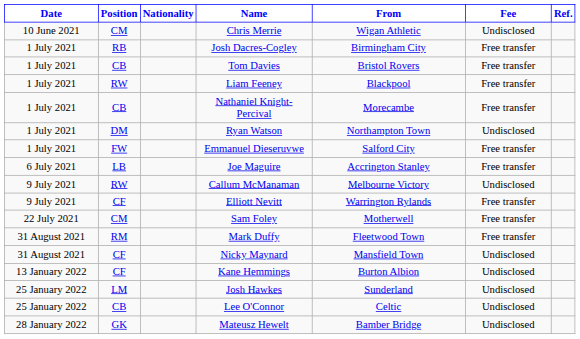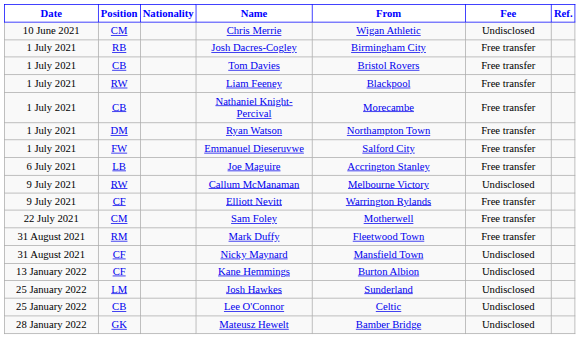 <table class="wikitable"  style="text-align:center; font-size:90%; ">
 <tr>
 <th style="background:white; color:blue; border: 1px solid blue; width:120px;">Date</th>
 <th style="background:white; color:blue; border: 1px solid blue; width:50px;">Position</th>
 <th style="background:white; color:blue; border: 1px solid blue; width:50px;">Nationality</th>
 <th style="background:white; color:blue; border: 1px solid blue; width:150px;">Name</th>
 <th style="background:white; color:blue; border: 1px solid blue; width:200px;">From</th>
 <th style="background:white; color:blue; border: 1px solid blue; width:110px;">Fee</th>
 <th style="background:white; color:blue; border: 1px solid blue; width:25px;">Ref.</th>
 </tr>
 <tr>
 <td>10 June 2021</td>
 <td><a href='#'>CM</a></td>
 <td></td>
 <td><a href='#'>Chris Merrie</a></td>
 <td> <a href='#'>Wigan Athletic</a></td>
 <td>Undisclosed</td>
 <td></td>
 </tr>
 <tr>
 <td>1 July 2021</td>
 <td><a href='#'>RB</a></td>
 <td></td>
 <td><a href='#'>Josh Dacres-Cogley</a></td>
 <td> <a href='#'>Birmingham City</a></td>
 <td>Free transfer</td>
 <td></td>
 </tr>
 <tr>
 <td>1 July 2021</td>
 <td><a href='#'>CB</a></td>
 <td></td>
 <td><a href='#'>Tom Davies</a></td>
 <td> <a href='#'>Bristol Rovers</a></td>
 <td>Free transfer</td>
 <td></td>
 </tr>
 <tr>
 <td>1 July 2021</td>
 <td><a href='#'>RW</a></td>
 <td></td>
 <td><a href='#'>Liam Feeney</a></td>
 <td> <a href='#'>Blackpool</a></td>
 <td>Free transfer</td>
 <td></td>
 </tr>
 <tr>
 <td>1 July 2021</td>
 <td><a href='#'>CB</a></td>
 <td></td>
 <td><a href='#'>Nathaniel Knight-Percival</a></td>
 <td> <a href='#'>Morecambe</a></td>
 <td>Free transfer</td>
 <td></td>
 </tr>
 <tr>
 <td>1 July 2021</td>
 <td><a href='#'>DM</a></td>
 <td></td>
 <td><a href='#'>Ryan Watson</a></td>
 <td> <a href='#'>Northampton Town</a></td>
-<td>Undisclosed</td>
+<td>Free transfer</td>
 <td></td>
 </tr>
 <tr>
 <td>1 July 2021</td>
 <td><a href='#'>FW</a></td>
 <td></td>
 <td><a href='#'>Emmanuel Dieseruvwe</a></td>
 <td> <a href='#'>Salford City</a></td>
 <td>Free transfer</td>
 <td></td>
 </tr>
 <tr>
 <td>6 July 2021</td>
 <td><a href='#'>LB</a></td>
 <td></td>
 <td><a href='#'>Joe Maguire</a></td>
 <td> <a href='#'>Accrington Stanley</a></td>
 <td>Free transfer</td>
 <td></td>
 </tr>
 <tr>
 <td>9 July 2021</td>
 <td><a href='#'>RW</a></td>
 <td></td>
 <td><a href='#'>Callum McManaman</a></td>
 <td> <a href='#'>Melbourne Victory</a></td>
 <td>Undisclosed</td>
 <td></td>
 </tr>
 <tr>
 <td>9 July 2021</td>
 <td><a href='#'>CF</a></td>
 <td></td>
 <td><a href='#'>Elliott Nevitt</a></td>
 <td> <a href='#'>Warrington Rylands</a></td>
 <td>Free transfer</td>
 <td></td>
 </tr>
 <tr>
 <td>22 July 2021</td>
 <td><a href='#'>CM</a></td>
 <td></td>
 <td><a href='#'>Sam Foley</a></td>
 <td> <a href='#'>Motherwell</a></td>
 <td>Free transfer</td>
 <td></td>
 </tr>
 <tr>
 <td>31 August 2021</td>
 <td><a href='#'>RM</a></td>
 <td></td>
 <td><a href='#'>Mark Duffy</a></td>
 <td> <a href='#'>Fleetwood Town</a></td>
 <td>Free transfer</td>
 <td></td>
 </tr>
 <tr>
 <td>31 August 2021</td>
 <td><a href='#'>CF</a></td>
 <td></td>
 <td><a href='#'>Nicky Maynard</a></td>
 <td> <a href='#'>Mansfield Town</a></td>
 <td>Undisclosed</td>
 <td></td>
 </tr>
 <tr>
 <td>13 January 2022</td>
 <td><a href='#'>CF</a></td>
 <td></td>
 <td><a href='#'>Kane Hemmings</a></td>
 <td> <a href='#'>Burton Albion</a></td>
 <td>Undisclosed</td>
 <td></td>
 </tr>
 <tr>
 <td>25 January 2022</td>
 <td><a href='#'>LM</a></td>
 <td></td>
 <td><a href='#'>Josh Hawkes</a></td>
 <td> <a href='#'>Sunderland</a></td>
 <td>Undisclosed</td>
 <td></td>
 </tr>
 <tr>
 <td>25 January 2022</td>
 <td><a href='#'>CB</a></td>
 <td></td>
 <td><a href='#'>Lee O'Connor</a></td>
 <td> <a href='#'>Celtic</a></td>
 <td>Undisclosed</td>
 <td></td>
 </tr>
 <tr>
 <td>28 January 2022</td>
 <td><a href='#'>GK</a></td>
 <td></td>
 <td><a href='#'>Mateusz Hewelt</a></td>
 <td> <a href='#'>Bamber Bridge</a></td>
 <td>Undisclosed</td>
 <td></td>
 </tr>
 </table>
